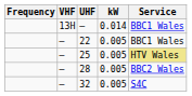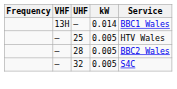 <table class="wikitable sortable">
 <tr>
 <th>Frequency</th>
 <th>VHF</th>
 <th>UHF</th>
 <th>kW</th>
 <th>Service</th>
 </tr>
 <tr>
 <td></td>
 <td>13H</td>
 <td>—</td>
 <td>0.014</td>
 <td><a href='#'>BBC1 Wales</a></td>
 </tr>
 <tr>
 <td></td>
 <td>—</td>
-<td>22</td>
-<td>0.005</td>
-<td>BBC1 Wales</td>
-</tr>
-<tr>
-<td></td>
-<td>—</td>
 <td>25</td>
 <td>0.005</td>
-<td style="background: khaki;">HTV Wales</td>
+<td>HTV Wales</td>
 </tr>
 <tr>
 <td></td>
 <td>—</td>
 <td>28</td>
 <td>0.005</td>
 <td><a href='#'>BBC2 Wales</a></td>
 </tr>
 <tr>
 <td></td>
 <td>—</td>
 <td>32</td>
 <td>0.005</td>
 <td><a href='#'>S4C</a></td>
 </tr>
 </table>
